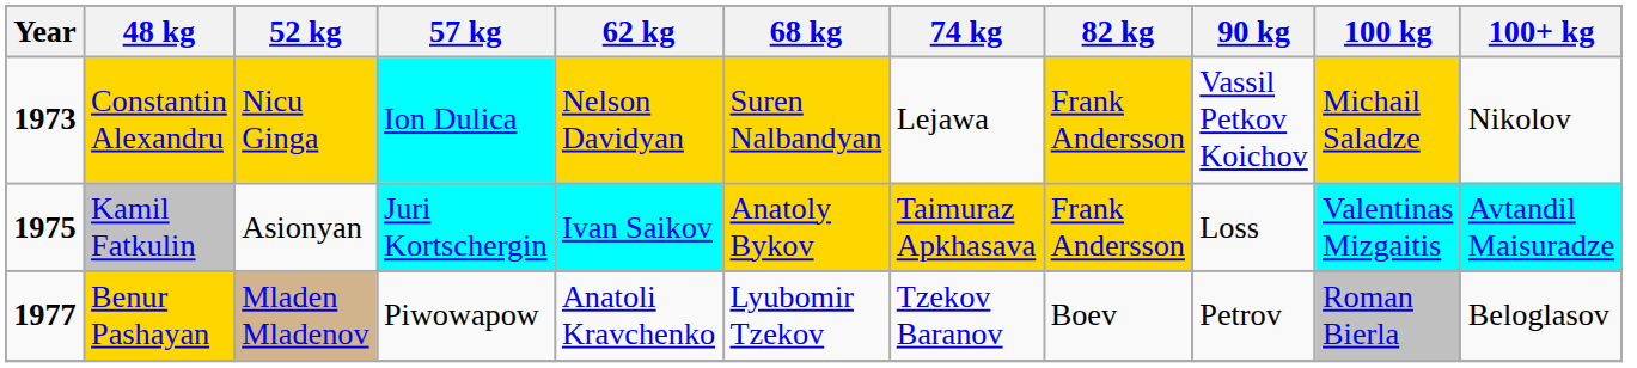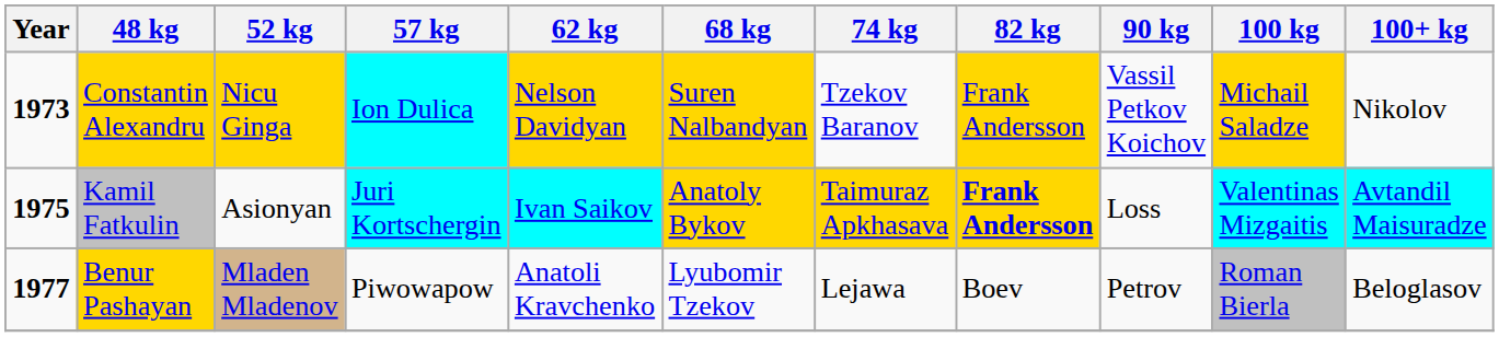 <table class="wikitable sortable"  style="font-size: 85%">
 <tr>
 <th>Year</th>
 <th width=200><a href='#'>48 kg</a></th>
 <th width=275><a href='#'>52 kg</a></th>
 <th width=275><a href='#'>57 kg</a></th>
 <th width=275><a href='#'>62 kg</a></th>
 <th width=275><a href='#'>68 kg</a></th>
 <th width=275><a href='#'>74 kg</a></th>
 <th width=275><a href='#'>82 kg</a></th>
 <th width=275><a href='#'>90 kg</a></th>
 <th width=275><a href='#'>100 kg</a></th>
 <th width=275><a href='#'>100+ kg</a></th>
 </tr>
 <tr>
 <td><strong>1973</strong></td>
 <td bgcolor="gold"> <a href='#'>Constantin Alexandru</a></td>
 <td bgcolor="gold"> <a href='#'>Nicu Ginga</a></td>
 <td bgcolor="aqua"> <a href='#'>Ion Dulica</a></td>
 <td bgcolor="gold"> <a href='#'>Nelson Davidyan</a></td>
 <td bgcolor="gold"> <a href='#'>Suren Nalbandyan</a></td>
-<td> Lejawa</td>
+<td> <a href='#'>Tzekov Baranov</a></td>
 <td bgcolor="gold"> <a href='#'>Frank Andersson</a></td>
 <td> <a href='#'>Vassil Petkov Koichov</a></td>
 <td bgcolor="gold"> <a href='#'>Michail Saladze</a></td>
 <td> Nikolov</td>
 </tr>
 <tr>
 <td><strong>1975</strong></td>
 <td bgcolor="Silver"> <a href='#'>Kamil Fatkulin</a></td>
 <td> Asionyan</td>
 <td bgcolor="aqua"> <a href='#'>Juri Kortschergin</a></td>
 <td bgcolor="aqua"> <a href='#'>Ivan Saikov</a></td>
 <td bgcolor="gold"> <a href='#'>Anatoly Bykov</a></td>
 <td bgcolor="gold"> <a href='#'>Taimuraz Apkhasava</a></td>
-<td bgcolor="gold"> <a href='#'>Frank Andersson</a></td>
+<td bgcolor="gold"><strong> <a href='#'>Frank Andersson</a></strong></td>
 <td> Loss</td>
 <td bgcolor="aqua"> <a href='#'>Valentinas Mizgaitis</a></td>
 <td bgcolor="aqua"> <a href='#'>Avtandil Maisuradze</a></td>
 </tr>
 <tr>
 <td><strong>1977</strong></td>
 <td bgcolor="gold"> <a href='#'>Benur Pashayan</a></td>
 <td bgcolor=#D2B48C> <a href='#'>Mladen Mladenov</a></td>
 <td> Piwowapow</td>
 <td> <a href='#'>Anatoli Kravchenko</a></td>
 <td> <a href='#'>Lyubomir Tzekov</a></td>
-<td> <a href='#'>Tzekov Baranov</a></td>
+<td> Lejawa</td>
 <td> Boev</td>
 <td> Petrov</td>
 <td bgcolor="Silver"> <a href='#'>Roman Bierla</a></td>
 <td> Beloglasov</td>
 </tr>
 <tr>
 </tr>
 </table>
